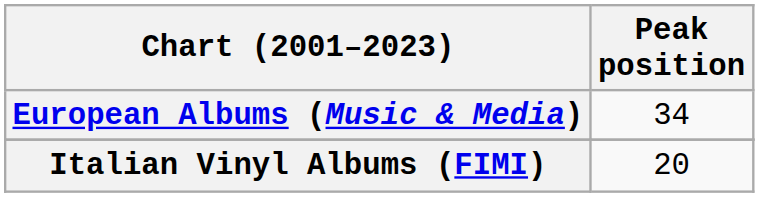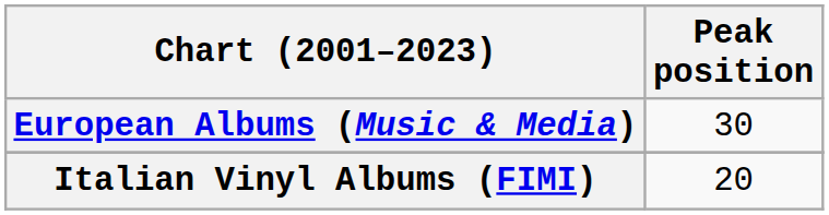 <table class="wikitable sortable plainrowheaders" style="text-align:center">
 <tr>
 <th scope="col">Chart (2001–2023)</th>
 <th scope="col">Peak<br>position</th>
 </tr>
 <tr>
 <th scope="row"><a href='#'>European Albums</a> (<em><a href='#'>Music & Media</a></em>)</th>
-<td>34</td>
+<td>30</td>
 </tr>
 <tr>
 </tr>
 <tr>
 <th scope="row">Italian Vinyl Albums (<a href='#'>FIMI</a>)</th>
 <td>20</td>
 </tr>
 </table>
